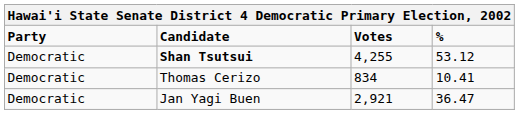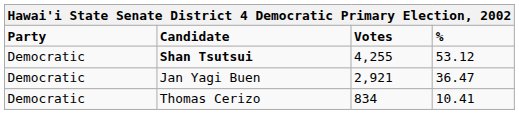 <table class="wikitable">
 <tr>
 <th colspan="4">Hawai'i State Senate District 4 Democratic Primary Election, 2002</th>
 </tr>
 <tr>
 <td><strong>Party</strong></td>
 <td><strong>Candidate</strong></td>
 <td><strong>Votes</strong></td>
 <td><strong>%</strong></td>
 </tr>
 <tr>
 <td>Democratic</td>
 <td><strong>Shan Tsutsui</strong></td>
 <td>4,255</td>
 <td>53.12</td>
 </tr>
 <tr>
 <td>Democratic</td>
+<td>Jan Yagi Buen</td>
+<td>2,921</td>
+<td>36.47</td>
+</tr>
+<tr>
+<td>Democratic</td>
 <td>Thomas Cerizo</td>
 <td>834</td>
 <td>10.41</td>
 </tr>
-<tr>
-<td>Democratic</td>
-<td>Jan Yagi Buen</td>
-<td>2,921</td>
-<td>36.47</td>
-</tr>
 </table>
